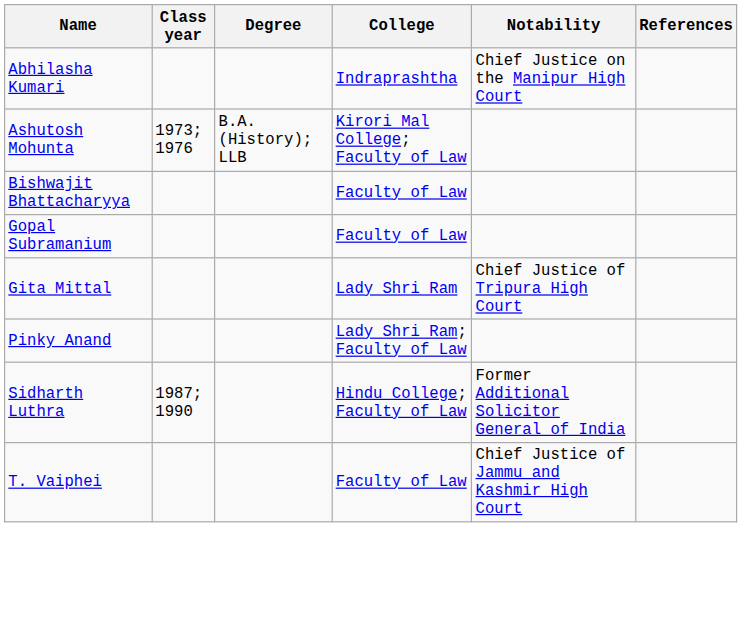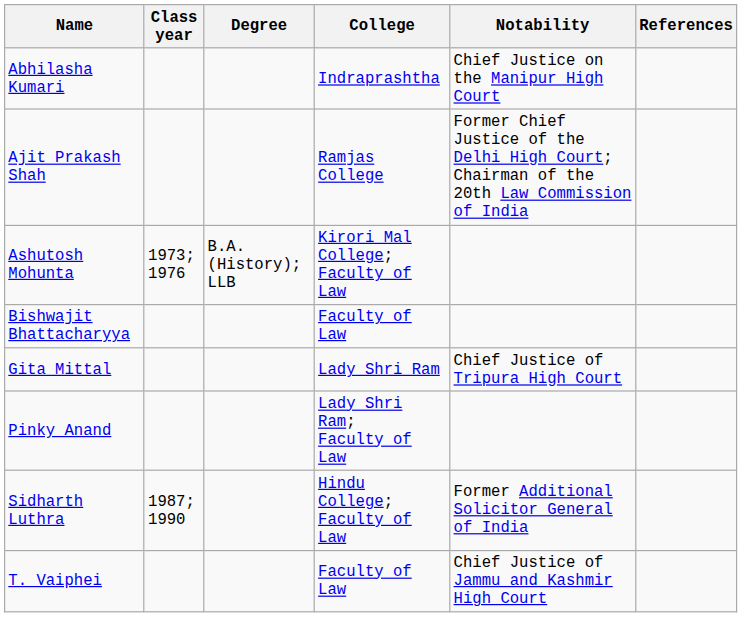 <table class="wikitable">
 <tr>
 <th>Name</th>
 <th>Class<br>year</th>
 <th>Degree</th>
 <th>College</th>
 <th>Notability</th>
 <th>References</th>
 </tr>
 <tr>
 <td><a href='#'>Abhilasha Kumari</a></td>
 <td></td>
 <td></td>
 <td><a href='#'>Indraprashtha</a></td>
 <td>Chief Justice on the <a href='#'>Manipur High Court</a></td>
 <td></td>
 </tr>
 <tr>
+<td><a href='#'>Ajit Prakash Shah</a></td>
+<td></td>
+<td></td>
+<td><a href='#'>Ramjas College</a></td>
+<td>Former Chief Justice of the <a href='#'>Delhi High Court</a>; Chairman of the 20th <a href='#'>Law Commission of India</a></td>
+<td></td>
+</tr>
+<tr>
 <td><a href='#'>Ashutosh Mohunta</a></td>
 <td>1973; 1976</td>
 <td>B.A. (History); LLB</td>
 <td><a href='#'>Kirori Mal College</a>;<br><a href='#'>Faculty of Law</a></td>
 <td></td>
 <td></td>
 </tr>
 <tr>
 <td><a href='#'>Bishwajit Bhattacharyya</a></td>
-<td></td>
-<td></td>
-<td><a href='#'>Faculty of Law</a></td>
-<td></td>
-<td></td>
-</tr>
-<tr>
-<td><a href='#'>Gopal Subramanium</a></td>
 <td></td>
 <td></td>
 <td><a href='#'>Faculty of Law</a></td>
 <td></td>
 <td></td>
 </tr>
 <tr>
 <td><a href='#'>Gita Mittal</a></td>
 <td></td>
 <td></td>
 <td><a href='#'>Lady Shri Ram</a></td>
 <td>Chief Justice of <a href='#'>Tripura High Court</a></td>
 <td></td>
 </tr>
 <tr>
 <td><a href='#'>Pinky Anand</a></td>
 <td></td>
 <td></td>
 <td><a href='#'>Lady Shri Ram</a>;<br><a href='#'>Faculty of Law</a></td>
 <td></td>
 <td></td>
 </tr>
 <tr>
 <td><a href='#'>Sidharth Luthra</a></td>
 <td>1987; 1990</td>
 <td></td>
 <td><a href='#'>Hindu College</a>;<br><a href='#'>Faculty of Law</a></td>
 <td>Former <a href='#'>Additional Solicitor General of India</a></td>
 <td></td>
 </tr>
 <tr>
 <td><a href='#'>T. Vaiphei</a></td>
 <td></td>
 <td></td>
 <td><a href='#'>Faculty of Law</a></td>
 <td>Chief Justice of <a href='#'>Jammu and Kashmir High Court</a></td>
 <td></td>
 </tr>
 </table>
